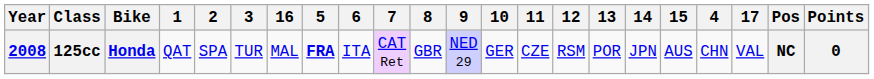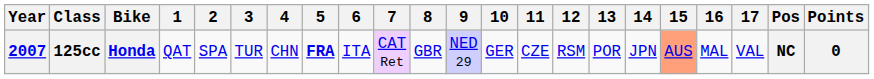 <table class="wikitable" style="text-align:center">
 <tr>
 <th>Year</th>
 <th>Class</th>
 <th>Bike</th>
 <th>1</th>
 <th>2</th>
 <th>3</th>
-<th>16</th>
+<th>4</th>
 <th>5</th>
 <th>6</th>
 <th>7</th>
 <th>8</th>
 <th>9</th>
 <th>10</th>
 <th>11</th>
 <th>12</th>
 <th>13</th>
 <th>14</th>
 <th>15</th>
-<th>4</th>
+<th>16</th>
 <th>17</th>
 <th>Pos</th>
 <th>Points</th>
 </tr>
 <tr>
-<th align="left"><a href='#'>2008</a></th>
+<th align="left"><a href='#'>2007</a></th>
 <th align="left">125cc</th>
 <th align="left"><a href='#'>Honda</a></th>
 <td><a href='#'>QAT</a></td>
 <td><a href='#'>SPA</a></td>
 <td><a href='#'>TUR</a></td>
-<td><a href='#'>MAL</a></td>
+<td><a href='#'>CHN</a></td>
 <td><strong><a href='#'>FRA</a></strong></td>
 <td><a href='#'>ITA</a></td>
 <td style="background:#EFCFFF;"><a href='#'>CAT</a><br><small>Ret</small></td>
 <td><a href='#'>GBR</a></td>
 <td style="background:#cfcfff;"><a href='#'>NED</a><br><small>29</small></td>
 <td><a href='#'>GER</a></td>
 <td><a href='#'>CZE</a></td>
 <td><a href='#'>RSM</a></td>
 <td><a href='#'>POR</a></td>
 <td><a href='#'>JPN</a></td>
-<td><a href='#'>AUS</a></td>
-<td><a href='#'>CHN</a></td>
+<td style="background: lightsalmon;"><a href='#'>AUS</a></td>
+<td><a href='#'>MAL</a></td>
 <td><a href='#'>VAL</a></td>
 <th>NC</th>
 <th>0</th>
 </tr>
 </table>
